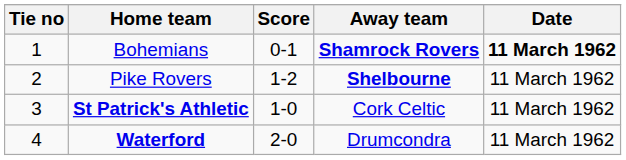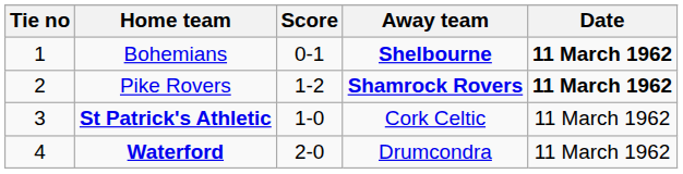 <table class="wikitable" style="text-align: center">
 <tr>
 </tr>
 <tr>
 <th>Tie no</th>
 <th>Home team</th>
 <th>Score</th>
 <th>Away team</th>
 <th>Date</th>
 </tr>
 <tr>
 <td>1</td>
 <td><a href='#'>Bohemians</a></td>
 <td>0-1</td>
-<td><strong><a href='#'>Shamrock Rovers</a></strong></td>
+<td><strong><a href='#'>Shelbourne</a></strong></td>
 <td><strong>11 March 1962</strong></td>
 </tr>
 <tr>
 <td>2</td>
 <td><a href='#'>Pike Rovers</a></td>
 <td>1-2</td>
-<td><strong><a href='#'>Shelbourne</a></strong></td>
-<td>11 March 1962</td>
+<td><strong><a href='#'>Shamrock Rovers</a></strong></td>
+<td><strong>11 March 1962</strong></td>
 </tr>
 <tr>
 <td>3</td>
 <td><strong><a href='#'>St Patrick's Athletic</a></strong></td>
 <td>1-0</td>
 <td><a href='#'>Cork Celtic</a></td>
 <td>11 March 1962</td>
 </tr>
 <tr>
 <td>4</td>
 <td><strong><a href='#'>Waterford</a></strong></td>
 <td>2-0</td>
 <td><a href='#'>Drumcondra</a></td>
 <td>11 March 1962</td>
 </tr>
 </table>
